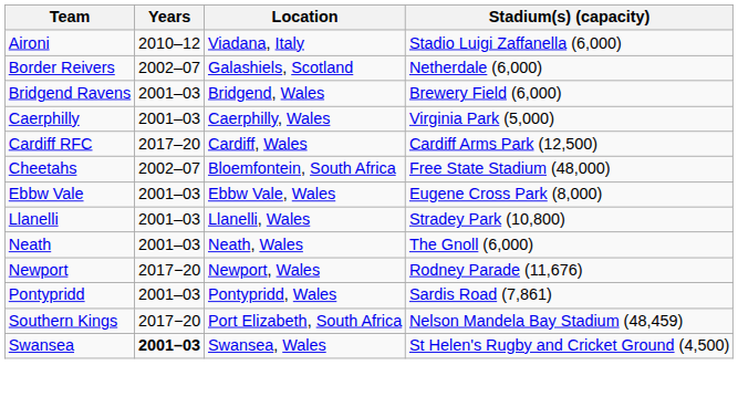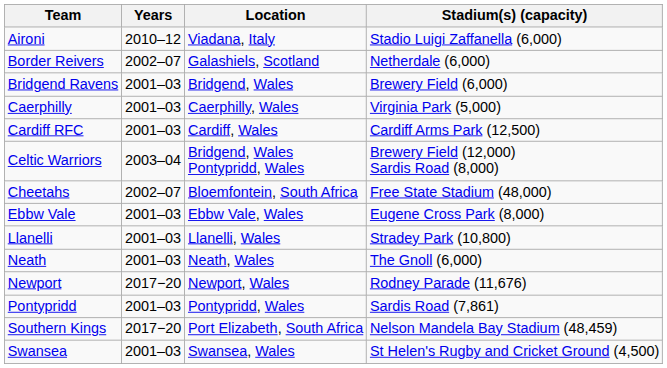 <table class="wikitable sortable">
 <tr>
 <th>Team</th>
 <th>Years</th>
 <th>Location</th>
 <th>Stadium(s) (capacity)</th>
 </tr>
 <tr>
 <td> <a href='#'>Aironi</a></td>
 <td>2010–12</td>
 <td><a href='#'>Viadana</a>, <a href='#'>Italy</a></td>
 <td><a href='#'>Stadio Luigi Zaffanella</a> (6,000)</td>
 </tr>
 <tr>
 <td> <a href='#'>Border Reivers</a></td>
 <td>2002–07</td>
 <td><a href='#'>Galashiels</a>, <a href='#'>Scotland</a></td>
 <td><a href='#'>Netherdale</a> (6,000)</td>
 </tr>
 <tr>
 <td> <a href='#'>Bridgend Ravens</a></td>
 <td>2001–03</td>
 <td><a href='#'>Bridgend</a>, <a href='#'>Wales</a></td>
 <td><a href='#'>Brewery Field</a> (6,000)</td>
 </tr>
 <tr>
 <td> <a href='#'>Caerphilly</a></td>
 <td>2001–03</td>
 <td><a href='#'>Caerphilly</a>, <a href='#'>Wales</a></td>
 <td><a href='#'>Virginia Park</a> (5,000)</td>
 </tr>
 <tr>
 <td> <a href='#'>Cardiff RFC</a></td>
-<td>2017–20</td>
+<td>2001–03</td>
 <td><a href='#'>Cardiff</a>, <a href='#'>Wales</a></td>
 <td><a href='#'>Cardiff Arms Park</a> (12,500)</td>
+</tr>
+<tr>
+<td> <a href='#'>Celtic Warriors</a></td>
+<td>2003–04</td>
+<td><a href='#'>Bridgend</a>, <a href='#'>Wales</a><br><a href='#'>Pontypridd</a>, <a href='#'>Wales</a></td>
+<td><a href='#'>Brewery Field</a> (12,000)<br><a href='#'>Sardis Road</a> (8,000)</td>
 </tr>
 <tr>
 <td> <a href='#'>Cheetahs</a></td>
 <td>2002–07</td>
 <td><a href='#'>Bloemfontein</a>, <a href='#'>South Africa</a></td>
 <td><a href='#'>Free State Stadium</a> (48,000)</td>
 </tr>
 <tr>
 <td> <a href='#'>Ebbw Vale</a></td>
 <td>2001–03</td>
 <td><a href='#'>Ebbw Vale</a>, <a href='#'>Wales</a></td>
 <td><a href='#'>Eugene Cross Park</a> (8,000)</td>
 </tr>
 <tr>
 <td> <a href='#'>Llanelli</a></td>
 <td>2001–03</td>
 <td><a href='#'>Llanelli</a>, <a href='#'>Wales</a></td>
 <td><a href='#'>Stradey Park</a> (10,800)</td>
 </tr>
 <tr>
 <td> <a href='#'>Neath</a></td>
 <td>2001–03</td>
 <td><a href='#'>Neath</a>, <a href='#'>Wales</a></td>
 <td><a href='#'>The Gnoll</a> (6,000)</td>
 </tr>
 <tr>
 <td> <a href='#'>Newport</a></td>
 <td>2017−20</td>
 <td><a href='#'>Newport</a>, <a href='#'>Wales</a></td>
 <td><a href='#'>Rodney Parade</a> (11,676)</td>
 </tr>
 <tr>
 <td> <a href='#'>Pontypridd</a></td>
 <td>2001–03</td>
 <td><a href='#'>Pontypridd</a>, <a href='#'>Wales</a></td>
 <td><a href='#'>Sardis Road</a> (7,861)</td>
 </tr>
 <tr>
 <td> <a href='#'>Southern Kings</a></td>
 <td>2017−20</td>
 <td><a href='#'>Port Elizabeth</a>, <a href='#'>South Africa</a></td>
 <td><a href='#'>Nelson Mandela Bay Stadium</a> (48,459)</td>
 </tr>
 <tr>
 <td> <a href='#'>Swansea</a></td>
-<td><strong>2001–03</strong></td>
+<td>2001–03</td>
 <td><a href='#'>Swansea</a>, <a href='#'>Wales</a></td>
 <td><a href='#'>St Helen's Rugby and Cricket Ground</a> (4,500)</td>
 </tr>
 </table>
